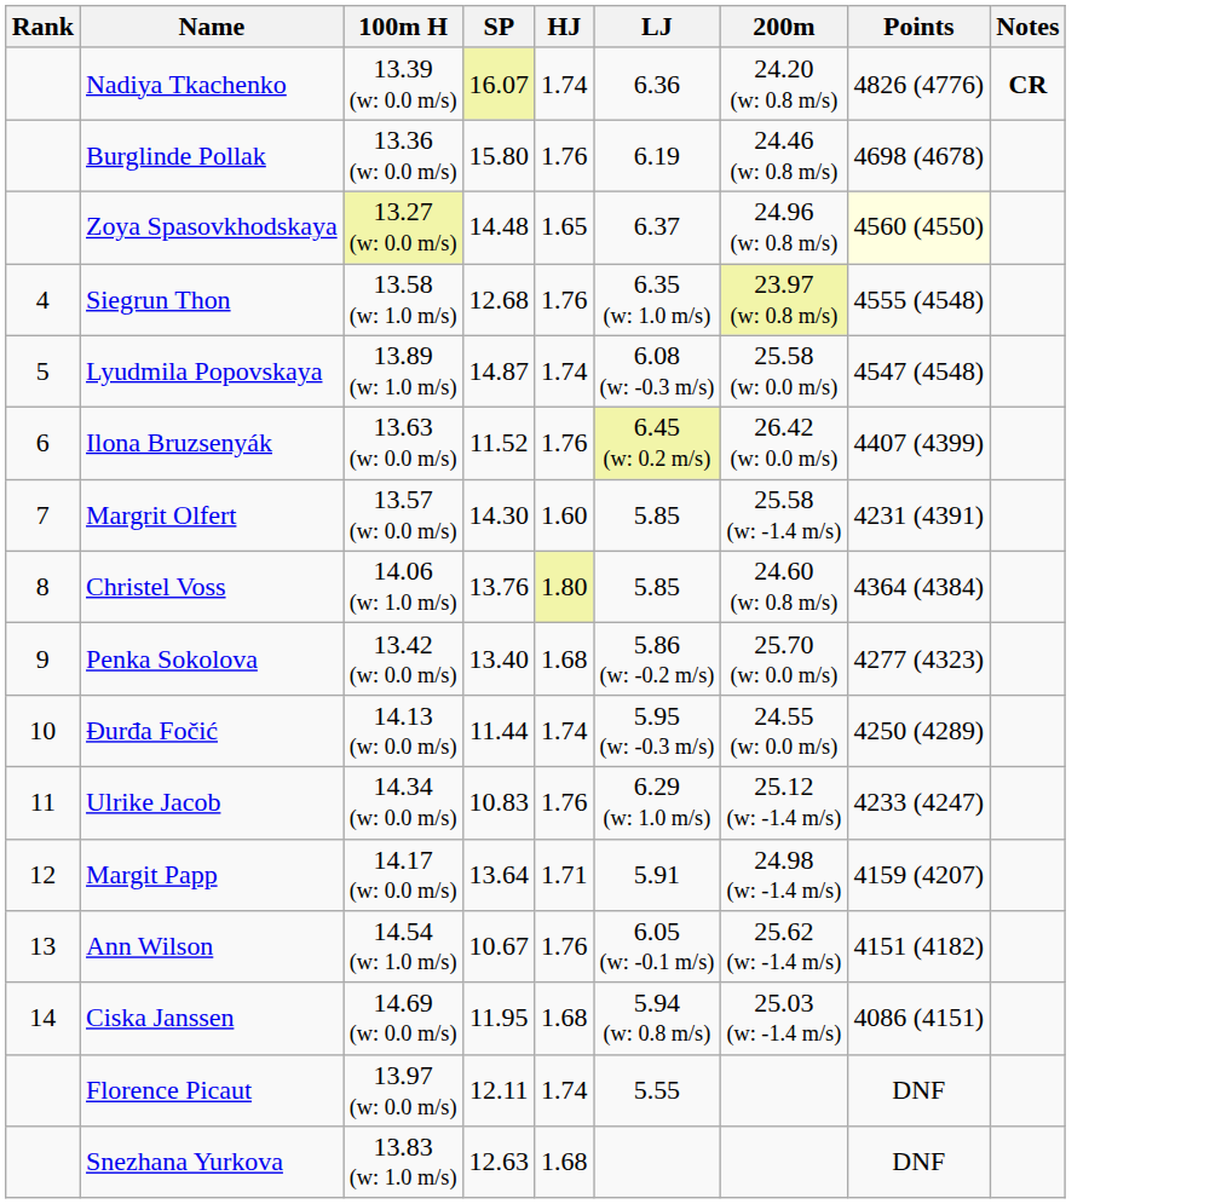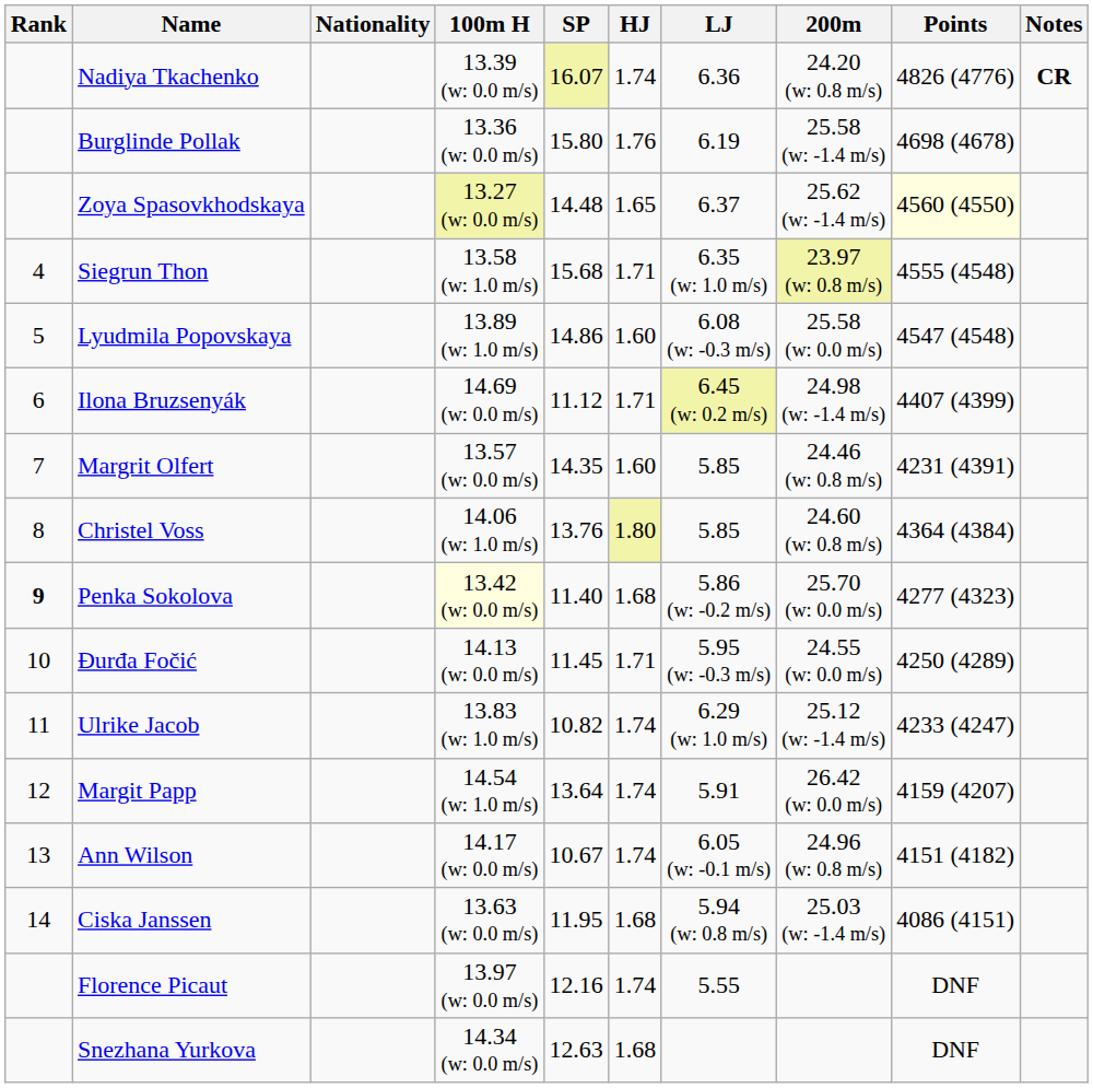 <table class="wikitable sortable" style="text-align:center">
 <tr>
 <th>Rank</th>
 <th>Name</th>
+<th>Nationality</th>
 <th>100m H</th>
 <th>SP</th>
 <th>HJ</th>
 <th>LJ</th>
 <th>200m</th>
 <th>Points</th>
 <th>Notes</th>
 </tr>
 <tr>
 <td></td>
 <td align=left><a href='#'>Nadiya Tkachenko</a></td>
+<td align=left></td>
 <td>13.39<br><small>(w: 0.0 m/s)</small></td>
 <td bgcolor=#F2F5A9>16.07</td>
 <td>1.74</td>
 <td>6.36</td>
 <td>24.20<br><small>(w: 0.8 m/s)</small></td>
 <td>4826 (4776)</td>
 <td><strong>CR</strong></td>
 </tr>
 <tr>
 <td></td>
 <td align=left><a href='#'>Burglinde Pollak</a></td>
+<td align=left></td>
 <td>13.36<br><small>(w: 0.0 m/s)</small></td>
 <td>15.80</td>
 <td>1.76</td>
 <td>6.19</td>
-<td>24.46<br><small>(w: 0.8 m/s)</small></td>
+<td>25.58<br><small>(w: -1.4 m/s)</small></td>
 <td>4698 (4678)</td>
 <td></td>
 </tr>
 <tr>
 <td></td>
 <td align=left><a href='#'>Zoya Spasovkhodskaya</a></td>
+<td align=left></td>
 <td bgcolor=#F2F5A9>13.27<br><small>(w: 0.0 m/s)</small></td>
 <td>14.48</td>
 <td>1.65</td>
 <td>6.37</td>
-<td>24.96<br><small>(w: 0.8 m/s)</small></td>
+<td>25.62<br><small>(w: -1.4 m/s)</small></td>
 <td style="background: lightyellow;">4560 (4550)</td>
 <td></td>
 </tr>
 <tr>
 <td>4</td>
 <td align=left><a href='#'>Siegrun Thon</a></td>
+<td align=left></td>
 <td>13.58<br><small>(w: 1.0 m/s)</small></td>
-<td>12.68</td>
-<td>1.76</td>
+<td>15.68</td>
+<td>1.71</td>
 <td>6.35<br><small>(w: 1.0 m/s)</small></td>
 <td bgcolor=#F2F5A9>23.97<br><small>(w: 0.8 m/s)</small></td>
 <td>4555 (4548)</td>
 <td></td>
 </tr>
 <tr>
 <td>5</td>
 <td align=left><a href='#'>Lyudmila Popovskaya</a></td>
+<td align=left></td>
 <td>13.89<br><small>(w: 1.0 m/s)</small></td>
-<td>14.87</td>
-<td>1.74</td>
+<td>14.86</td>
+<td>1.60</td>
 <td>6.08<br><small>(w: -0.3 m/s)</small></td>
 <td>25.58<br><small>(w: 0.0 m/s)</small></td>
 <td>4547 (4548)</td>
 <td></td>
 </tr>
 <tr>
 <td>6</td>
 <td align=left><a href='#'>Ilona Bruzsenyák</a></td>
-<td>13.63<br><small>(w: 0.0 m/s)</small></td>
-<td>11.52</td>
-<td>1.76</td>
+<td align=left></td>
+<td>14.69<br><small>(w: 0.0 m/s)</small></td>
+<td>11.12</td>
+<td>1.71</td>
 <td bgcolor=#F2F5A9>6.45<br><small>(w: 0.2 m/s)</small></td>
-<td>26.42<br><small>(w: 0.0 m/s)</small></td>
+<td>24.98<br><small>(w: -1.4 m/s)</small></td>
 <td>4407 (4399)</td>
 <td></td>
 </tr>
 <tr>
 <td>7</td>
 <td align=left><a href='#'>Margrit Olfert</a></td>
+<td align=left></td>
 <td>13.57<br><small>(w: 0.0 m/s)</small></td>
-<td>14.30</td>
+<td>14.35</td>
 <td>1.60</td>
 <td>5.85</td>
-<td>25.58<br><small>(w: -1.4 m/s)</small></td>
+<td>24.46<br><small>(w: 0.8 m/s)</small></td>
 <td>4231 (4391)</td>
 <td></td>
 </tr>
 <tr>
 <td>8</td>
 <td align=left><a href='#'>Christel Voss</a></td>
+<td align=left></td>
 <td>14.06<br><small>(w: 1.0 m/s)</small></td>
 <td>13.76</td>
 <td bgcolor=#F2F5A9>1.80</td>
 <td>5.85</td>
 <td>24.60<br><small>(w: 0.8 m/s)</small></td>
 <td>4364 (4384)</td>
 <td></td>
 </tr>
 <tr>
-<td>9</td>
+<td><strong>9</strong></td>
 <td align=left><a href='#'>Penka Sokolova</a></td>
-<td>13.42<br><small>(w: 0.0 m/s)</small></td>
-<td>13.40</td>
+<td align=left></td>
+<td style="background: lightyellow;">13.42<br><small>(w: 0.0 m/s)</small></td>
+<td>11.40</td>
 <td>1.68</td>
 <td>5.86<br><small>(w: -0.2 m/s)</small></td>
 <td>25.70<br><small>(w: 0.0 m/s)</small></td>
 <td>4277 (4323)</td>
 <td></td>
 </tr>
 <tr>
 <td>10</td>
 <td align=left><a href='#'>Đurđa Fočić</a></td>
+<td align=left></td>
 <td>14.13<br><small>(w: 0.0 m/s)</small></td>
-<td>11.44</td>
-<td>1.74</td>
+<td>11.45</td>
+<td>1.71</td>
 <td>5.95<br><small>(w: -0.3 m/s)</small></td>
 <td>24.55<br><small>(w: 0.0 m/s)</small></td>
 <td>4250 (4289)</td>
 <td></td>
 </tr>
 <tr>
 <td>11</td>
 <td align=left><a href='#'>Ulrike Jacob</a></td>
-<td>14.34<br><small>(w: 0.0 m/s)</small></td>
-<td>10.83</td>
-<td>1.76</td>
+<td align=left></td>
+<td>13.83<br><small>(w: 1.0 m/s)</small></td>
+<td>10.82</td>
+<td>1.74</td>
 <td>6.29<br><small>(w: 1.0 m/s)</small></td>
 <td>25.12<br><small>(w: -1.4 m/s)</small></td>
 <td>4233 (4247)</td>
 <td></td>
 </tr>
 <tr>
 <td>12</td>
 <td align=left><a href='#'>Margit Papp</a></td>
-<td>14.17<br><small>(w: 0.0 m/s)</small></td>
+<td align=left></td>
+<td>14.54<br><small>(w: 1.0 m/s)</small></td>
 <td>13.64</td>
-<td>1.71</td>
+<td>1.74</td>
 <td>5.91</td>
-<td>24.98<br><small>(w: -1.4 m/s)</small></td>
+<td>26.42<br><small>(w: 0.0 m/s)</small></td>
 <td>4159 (4207)</td>
 <td></td>
 </tr>
 <tr>
 <td>13</td>
 <td align=left><a href='#'>Ann Wilson</a></td>
-<td>14.54<br><small>(w: 1.0 m/s)</small></td>
+<td align=left></td>
+<td>14.17<br><small>(w: 0.0 m/s)</small></td>
 <td>10.67</td>
-<td>1.76</td>
+<td>1.74</td>
 <td>6.05<br><small>(w: -0.1 m/s)</small></td>
-<td>25.62<br><small>(w: -1.4 m/s)</small></td>
+<td>24.96<br><small>(w: 0.8 m/s)</small></td>
 <td>4151 (4182)</td>
 <td></td>
 </tr>
 <tr>
 <td>14</td>
 <td align=left><a href='#'>Ciska Janssen</a></td>
-<td>14.69<br><small>(w: 0.0 m/s)</small></td>
+<td align=left></td>
+<td>13.63<br><small>(w: 0.0 m/s)</small></td>
 <td>11.95</td>
 <td>1.68</td>
 <td>5.94<br><small>(w: 0.8 m/s)</small></td>
 <td>25.03<br><small>(w: -1.4 m/s)</small></td>
 <td>4086 (4151)</td>
 <td></td>
 </tr>
 <tr>
 <td></td>
 <td align=left><a href='#'>Florence Picaut</a></td>
+<td align=left></td>
 <td>13.97<br><small>(w: 0.0 m/s)</small></td>
-<td>12.11</td>
+<td>12.16</td>
 <td>1.74</td>
 <td>5.55</td>
 <td></td>
 <td>DNF</td>
 <td></td>
 </tr>
 <tr>
 <td></td>
 <td align=left><a href='#'>Snezhana Yurkova</a></td>
-<td>13.83<br><small>(w: 1.0 m/s)</small></td>
+<td align=left></td>
+<td>14.34<br><small>(w: 0.0 m/s)</small></td>
 <td>12.63</td>
 <td>1.68</td>
 <td></td>
 <td></td>
 <td>DNF</td>
 <td></td>
 </tr>
 </table>
